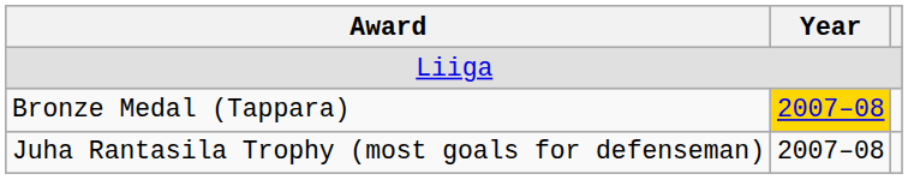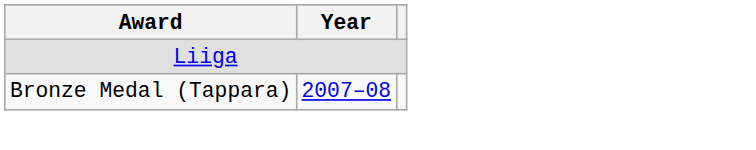 <table class="wikitable">
 <tr>
 <th>Award</th>
 <th>Year</th>
 <th></th>
 </tr>
 <tr ALIGN="center" bgcolor="#e0e0e0">
 <td colspan="3"><a href='#'>Liiga</a></td>
 </tr>
 <tr>
 <td>Bronze Medal (Tappara)</td>
-<td style="background: gold;"><a href='#'>2007–08</a></td>
-<td></td>
-</tr>
-<tr>
-<td>Juha Rantasila Trophy (most goals for defenseman)</td>
-<td>2007–08</td>
+<td><a href='#'>2007–08</a></td>
 <td></td>
 </tr>
 </table>
